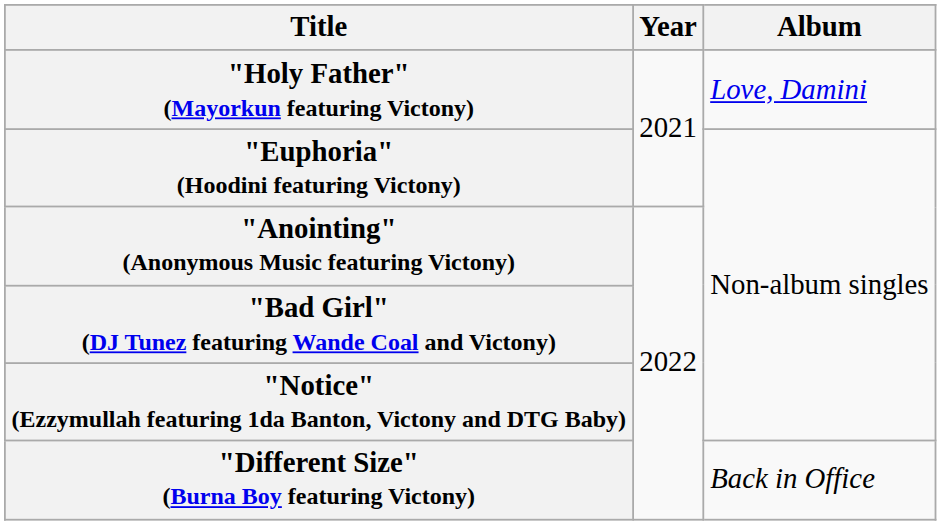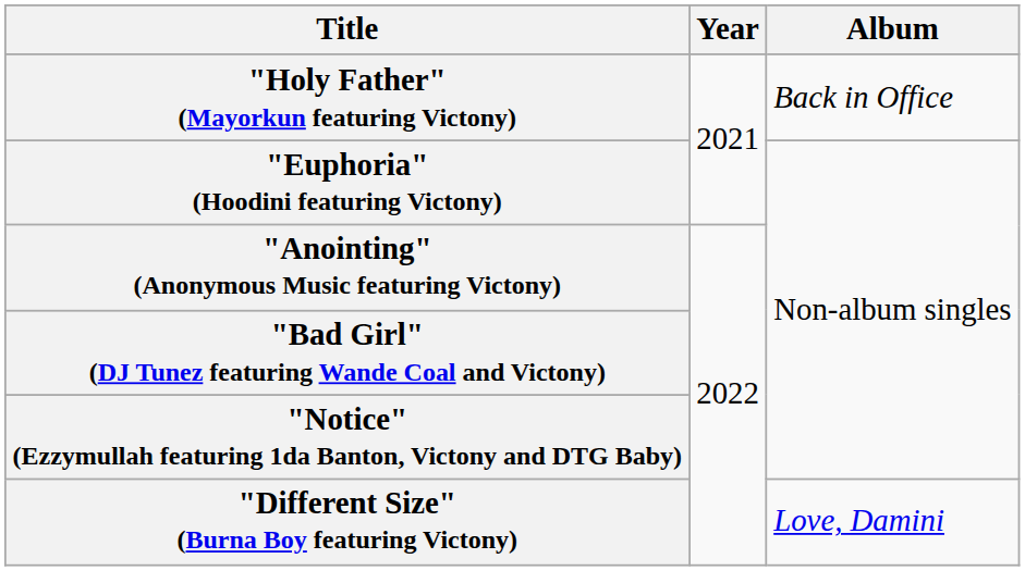 <table class="wikitable plainrowheaders">
 <tr>
 <th>Title</th>
 <th>Year</th>
 <th>Album</th>
 </tr>
 <tr>
 <th scope="row">"Holy Father"<br><small>(<a href='#'>Mayorkun</a> featuring Victony)</small></th>
 <td rowspan="2">2021</td>
-<td><em><a href='#'>Love, Damini</a></em></td>
+<td><em>Back in Office</em></td>
 </tr>
 <tr>
 <th scope="row">"Euphoria"<br><small>(Hoodini featuring Victony)</small></th>
 <td rowspan="4">Non-album singles</td>
 </tr>
 <tr>
 <th scope="row">"Anointing"<br><small>(Anonymous Music featuring Victony)</small></th>
 <td rowspan="4">2022</td>
 </tr>
 <tr>
 <th scope="row">"Bad Girl"<br><small>(<a href='#'>DJ Tunez</a> featuring <a href='#'>Wande Coal</a> and Victony)</small></th>
 </tr>
 <tr>
 <th scope="row">"Notice"<br><small>(Ezzymullah featuring 1da Banton, Victony and DTG Baby)</small></th>
 </tr>
 <tr>
 <th scope="row">"Different Size"<br><small>(<a href='#'>Burna Boy</a> featuring Victony)</small></th>
-<td><em>Back in Office</em></td>
+<td><em><a href='#'>Love, Damini</a></em></td>
 </tr>
 </table>
